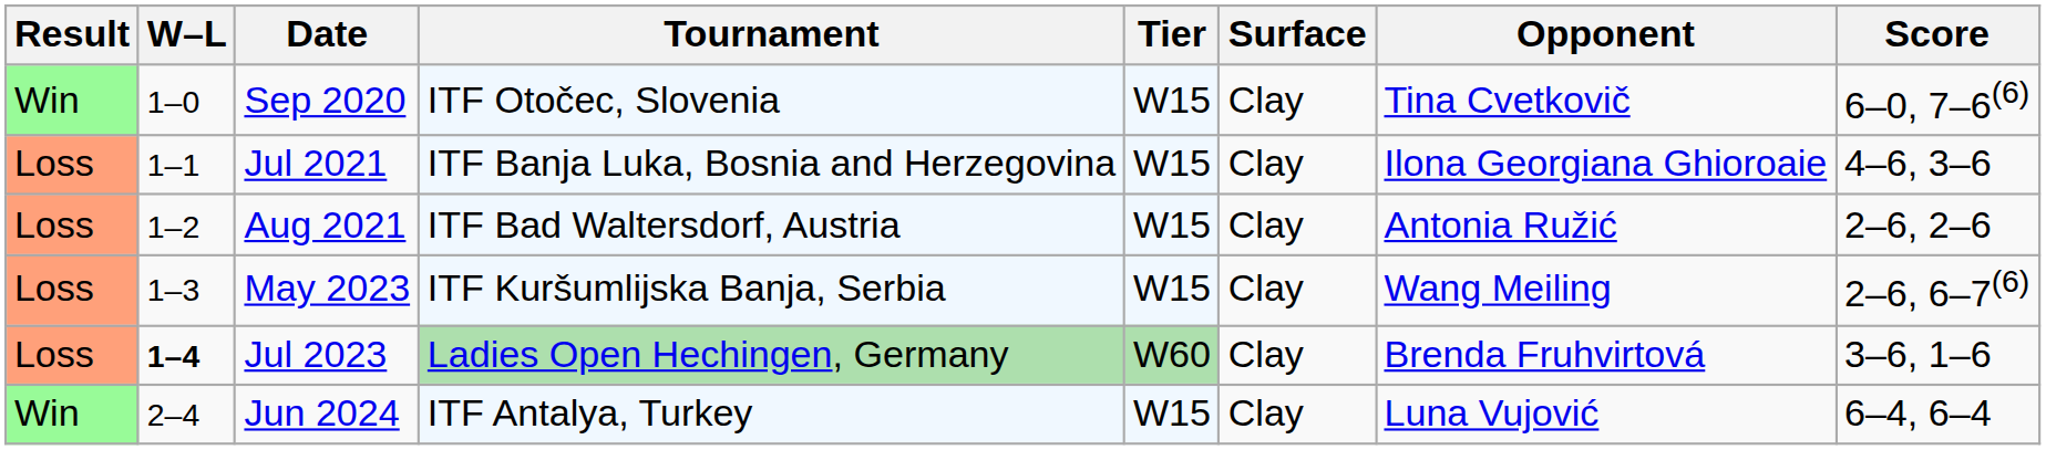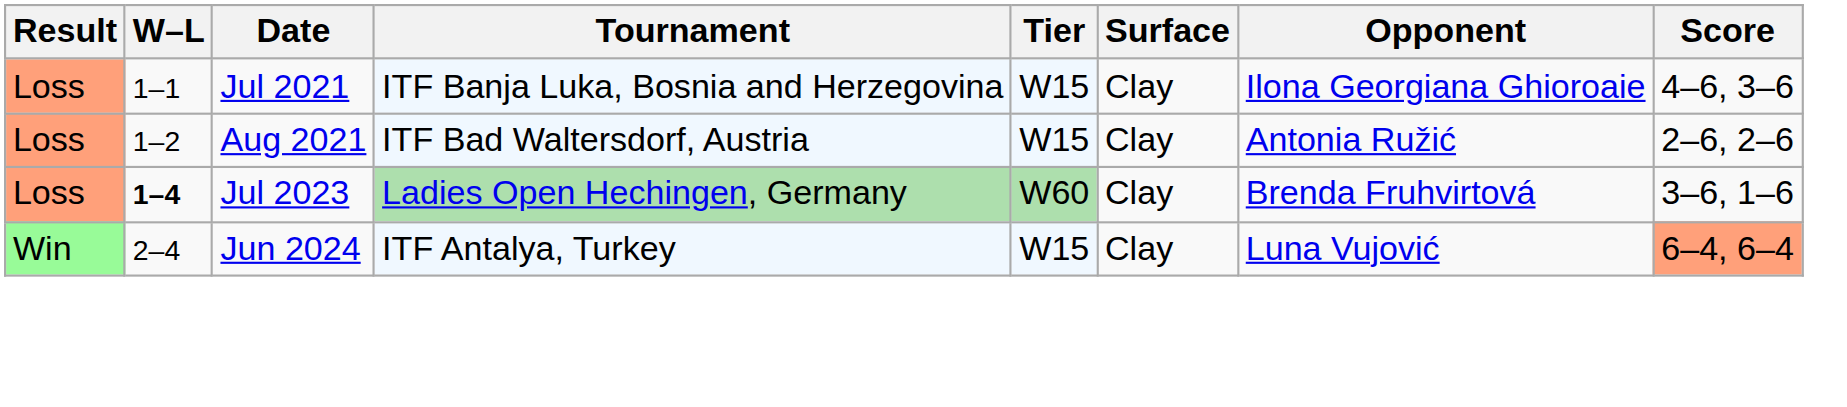 <table class="sortable wikitable">
 <tr>
 <th>Result</th>
 <th class="unsortable">W–L</th>
 <th>Date</th>
 <th>Tournament</th>
 <th>Tier</th>
 <th>Surface</th>
 <th>Opponent</th>
 <th class="unsortable">Score</th>
-</tr>
-<tr>
-<td style="background:#98fb98;">Win</td>
-<td><small>1–0</small></td>
-<td><a href='#'>Sep 2020</a></td>
-<td style="background:#f0f8ff;">ITF Otočec, Slovenia</td>
-<td style="background:#f0f8ff;">W15</td>
-<td>Clay</td>
-<td> <a href='#'>Tina Cvetkovič</a></td>
-<td>6–0, 7–6<sup>(6)</sup></td>
 </tr>
 <tr>
 <td style="background:#ffa07a;">Loss</td>
 <td><small>1–1</small></td>
 <td><a href='#'>Jul 2021</a></td>
 <td style="background:#f0f8ff;">ITF Banja Luka, Bosnia and Herzegovina</td>
 <td style="background:#f0f8ff;">W15</td>
 <td>Clay</td>
 <td> <a href='#'>Ilona Georgiana Ghioroaie</a></td>
 <td>4–6, 3–6</td>
 </tr>
 <tr>
 <td style="background:#ffa07a;">Loss</td>
 <td><small>1–2</small></td>
 <td><a href='#'>Aug 2021</a></td>
 <td style="background:#f0f8ff;">ITF Bad Waltersdorf, Austria</td>
 <td style="background:#f0f8ff;">W15</td>
 <td>Clay</td>
 <td> <a href='#'>Antonia Ružić</a></td>
 <td>2–6, 2–6</td>
 </tr>
 <tr>
 <td style="background:#ffa07a;">Loss</td>
-<td><small>1–3</small></td>
-<td><a href='#'>May 2023</a></td>
-<td style="background:#f0f8ff;">ITF Kuršumlijska Banja, Serbia</td>
-<td style="background:#f0f8ff;">W15</td>
-<td>Clay</td>
-<td> <a href='#'>Wang Meiling</a></td>
-<td>2–6, 6–7<sup>(6)</sup></td>
-</tr>
-<tr>
-<td style="background:#ffa07a;">Loss</td>
 <td><strong><small>1–4</small></strong></td>
 <td><a href='#'>Jul 2023</a></td>
 <td style="background:#addfad;"><a href='#'>Ladies Open Hechingen</a>, Germany</td>
 <td style="background:#addfad;">W60</td>
 <td>Clay</td>
 <td> <a href='#'>Brenda Fruhvirtová</a></td>
 <td>3–6, 1–6</td>
 </tr>
 <tr>
 <td style="background:#98fb98;">Win</td>
 <td><small>2–4</small></td>
 <td><a href='#'>Jun 2024</a></td>
 <td style="background:#f0f8ff;">ITF Antalya, Turkey</td>
 <td style="background:#f0f8ff;">W15</td>
 <td>Clay</td>
 <td> <a href='#'>Luna Vujović</a></td>
-<td>6–4, 6–4</td>
+<td style="background: lightsalmon;">6–4, 6–4</td>
 </tr>
 </table>
